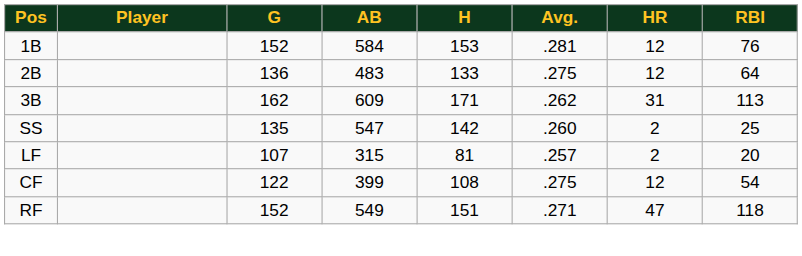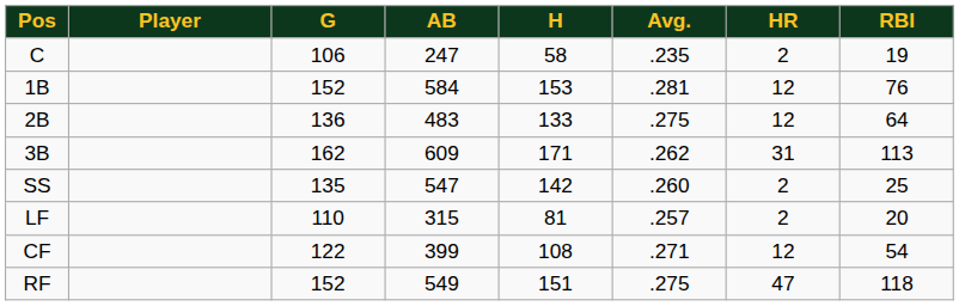 <table class="wikitable sortable">
 <tr>
 <th style="background:#0C371D;color:#ffc322;" width="5%">Pos</th>
 <th style="background:#0C371D;color:#ffc322;" width="16%">Player</th>
 <th style="background:#0C371D;color:#ffc322;" width="9%">G</th>
 <th style="background:#0C371D;color:#ffc322;" width="9%">AB</th>
 <th style="background:#0C371D;color:#ffc322;" width="9%">H</th>
 <th style="background:#0C371D;color:#ffc322;" width="9%">Avg.</th>
 <th style="background:#0C371D;color:#ffc322;" width="9%">HR</th>
 <th style="background:#0C371D;color:#ffc322;" width="9%">RBI</th>
+</tr>
+<tr align="center">
+<td>C</td>
+<td></td>
+<td>106</td>
+<td>247</td>
+<td>58</td>
+<td>.235</td>
+<td>2</td>
+<td>19</td>
 </tr>
 <tr align="center">
 <td>1B</td>
 <td></td>
 <td>152</td>
 <td>584</td>
 <td>153</td>
 <td>.281</td>
 <td>12</td>
 <td>76</td>
 </tr>
 <tr align="center">
 <td>2B</td>
 <td></td>
 <td>136</td>
 <td>483</td>
 <td>133</td>
 <td>.275</td>
 <td>12</td>
 <td>64</td>
 </tr>
 <tr align="center">
 <td>3B</td>
 <td></td>
 <td>162</td>
 <td>609</td>
 <td>171</td>
 <td>.262</td>
 <td>31</td>
 <td>113</td>
 </tr>
 <tr align="center">
 <td>SS</td>
 <td></td>
 <td>135</td>
 <td>547</td>
 <td>142</td>
 <td>.260</td>
 <td>2</td>
 <td>25</td>
 </tr>
 <tr align="center">
 <td>LF</td>
 <td></td>
-<td>107</td>
+<td>110</td>
 <td>315</td>
 <td>81</td>
 <td>.257</td>
 <td>2</td>
 <td>20</td>
 </tr>
 <tr align="center">
 <td>CF</td>
 <td></td>
 <td>122</td>
 <td>399</td>
 <td>108</td>
-<td>.275</td>
+<td>.271</td>
 <td>12</td>
 <td>54</td>
 </tr>
 <tr align="center">
 <td>RF</td>
 <td></td>
 <td>152</td>
 <td>549</td>
 <td>151</td>
-<td>.271</td>
+<td>.275</td>
 <td>47</td>
 <td>118</td>
 </tr>
 </table>
